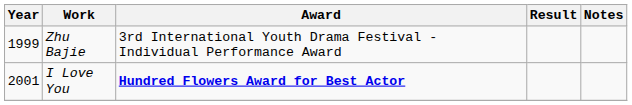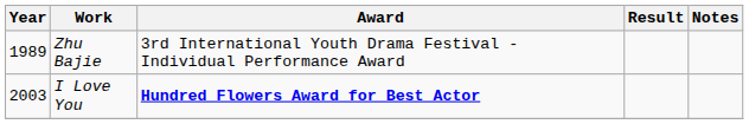 <table class="wikitable">
 <tr>
 <th>Year</th>
 <th>Work</th>
 <th>Award</th>
 <th>Result</th>
 <th>Notes</th>
 </tr>
 <tr>
-<td>1999</td>
+<td>1989</td>
 <td><em>Zhu Bajie</em></td>
 <td>3rd International Youth Drama Festival - Individual Performance Award</td>
 <td></td>
 <td></td>
 </tr>
 <tr>
-<td>2001</td>
+<td>2003</td>
 <td><em>I Love You</em></td>
 <td><strong><a href='#'>Hundred Flowers Award for Best Actor</a></strong></td>
 <td></td>
 <td></td>
 </tr>
 <tr>
 </tr>
 </table>
